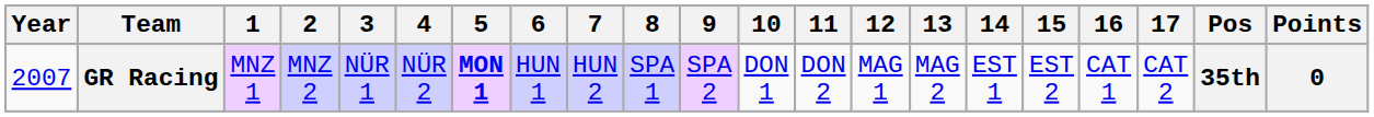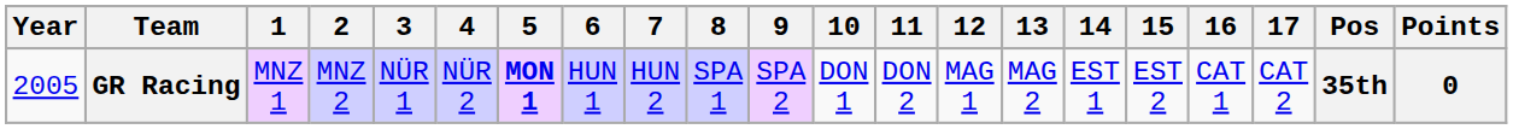 <table class="wikitable" style="text-align:center; font-size:85%">
 <tr>
 <th>Year</th>
 <th>Team</th>
 <th>1</th>
 <th>2</th>
 <th>3</th>
 <th>4</th>
 <th>5</th>
 <th>6</th>
 <th>7</th>
 <th>8</th>
 <th>9</th>
 <th>10</th>
 <th>11</th>
 <th>12</th>
 <th>13</th>
 <th>14</th>
 <th>15</th>
 <th>16</th>
 <th>17</th>
 <th>Pos</th>
 <th>Points</th>
 </tr>
 <tr>
-<td><a href='#'>2007</a></td>
+<td><a href='#'>2005</a></td>
 <th nowrap>GR Racing</th>
 <td style="background:#EFCFFF;"><a href='#'>MNZ<br>1</a><br></td>
 <td style="background:#CFCFFF;"><a href='#'>MNZ<br>2</a><br></td>
 <td style="background:#CFCFFF;"><a href='#'>NÜR<br>1</a><br></td>
 <td style="background:#CFCFFF;"><a href='#'>NÜR<br>2</a><br></td>
 <td style="background:#EFCFFF;"><strong><a href='#'>MON<br>1</a><br></strong></td>
 <td style="background:#CFCFFF;"><a href='#'>HUN<br>1</a><br></td>
 <td style="background:#CFCFFF;"><a href='#'>HUN<br>2</a><br></td>
 <td style="background:#CFCFFF;"><a href='#'>SPA<br>1</a><br></td>
 <td style="background:#EFCFFF;"><a href='#'>SPA<br>2</a><br></td>
 <td><a href='#'>DON<br>1</a></td>
 <td><a href='#'>DON<br>2</a></td>
 <td><a href='#'>MAG<br>1</a></td>
 <td><a href='#'>MAG<br>2</a></td>
 <td><a href='#'>EST<br>1</a></td>
 <td><a href='#'>EST<br>2</a></td>
 <td><a href='#'>CAT<br>1</a></td>
 <td><a href='#'>CAT<br>2</a></td>
 <th>35th</th>
 <th>0</th>
 </tr>
 </table>
